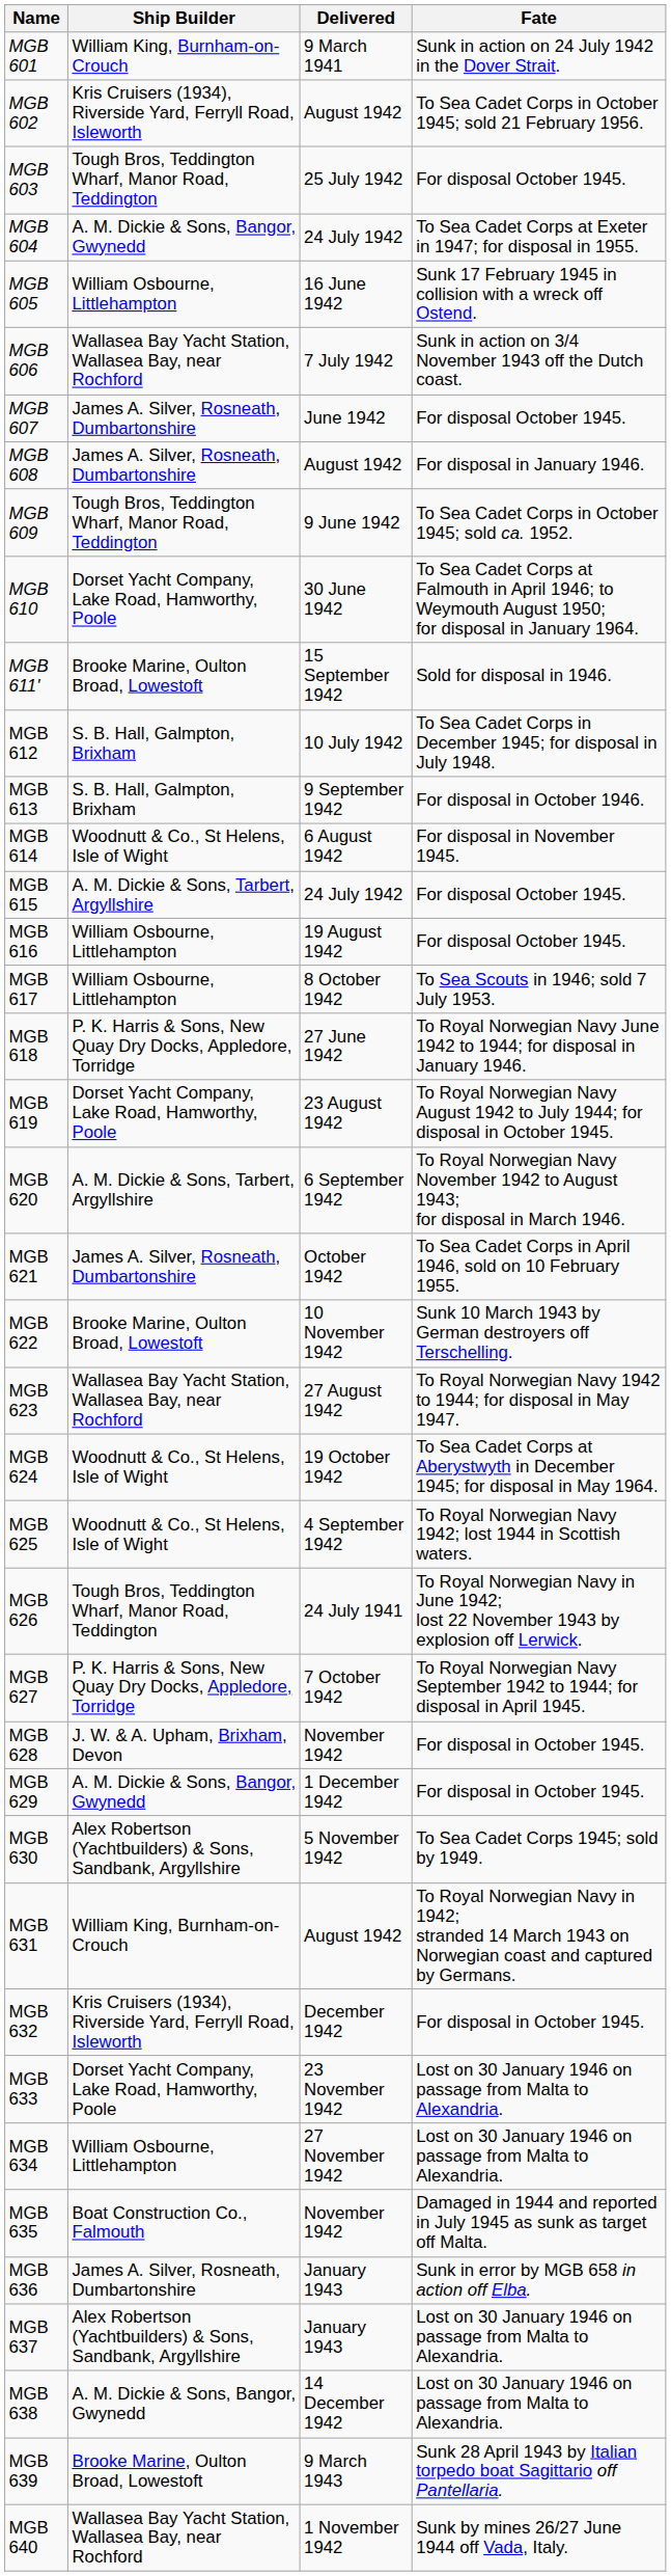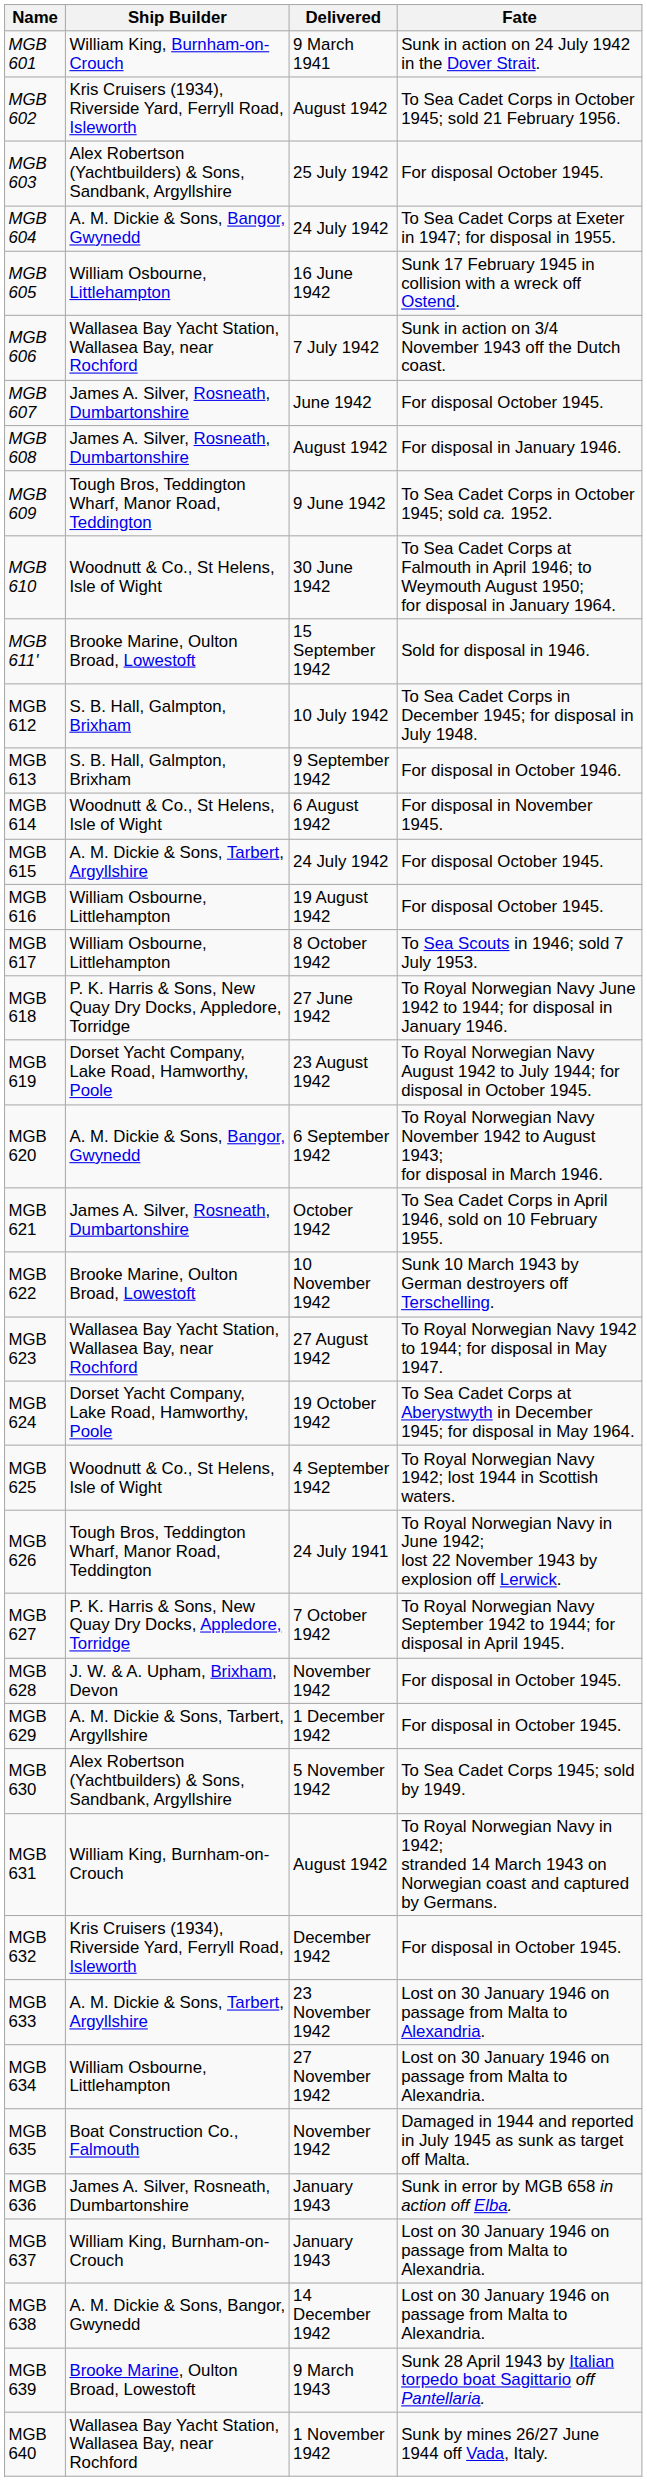 <table class="wikitable" style="text-align:left">
 <tr>
 <th>Name</th>
 <th>Ship Builder</th>
 <th>Delivered</th>
 <th>Fate</th>
 </tr>
 <tr>
 <td><em>MGB 601</em></td>
 <td>William King, <a href='#'>Burnham-on-Crouch</a></td>
 <td>9 March 1941</td>
 <td>Sunk in action on 24 July 1942 in the <a href='#'>Dover Strait</a>.</td>
 </tr>
 <tr>
 <td><em>MGB 602</em></td>
 <td>Kris Cruisers (1934), Riverside Yard, Ferryll Road, <a href='#'>Isleworth</a></td>
 <td>August 1942</td>
 <td>To Sea Cadet Corps in October 1945; sold 21 February 1956.</td>
 </tr>
 <tr>
 <td><em>MGB 603</em></td>
-<td>Tough Bros, Teddington Wharf, Manor Road, <a href='#'>Teddington</a></td>
+<td>Alex Robertson (Yachtbuilders) & Sons, Sandbank, Argyllshire</td>
 <td>25 July 1942</td>
 <td>For disposal October 1945.</td>
 </tr>
 <tr>
 <td><em>MGB 604</em></td>
 <td>A. M. Dickie & Sons, <a href='#'>Bangor, Gwynedd</a></td>
 <td>24 July 1942</td>
 <td>To Sea Cadet Corps at Exeter in 1947; for disposal in 1955.</td>
 </tr>
 <tr>
 <td><em>MGB 605</em></td>
 <td>William Osbourne, <a href='#'>Littlehampton</a></td>
 <td>16 June 1942</td>
 <td>Sunk 17 February 1945 in collision with a wreck off <a href='#'>Ostend</a>.</td>
 </tr>
 <tr>
 <td><em>MGB 606</em></td>
 <td>Wallasea Bay Yacht Station, Wallasea Bay, near <a href='#'>Rochford</a></td>
 <td>7 July 1942</td>
 <td>Sunk in action on 3/4 November 1943 off the Dutch coast.</td>
 </tr>
 <tr>
 <td><em>MGB 607</em></td>
 <td>James A. Silver, <a href='#'>Rosneath</a>, <a href='#'>Dumbartonshire</a></td>
 <td>June 1942</td>
 <td>For disposal October 1945.</td>
 </tr>
 <tr>
 <td><em>MGB 608</em></td>
 <td>James A. Silver, <a href='#'>Rosneath</a>, <a href='#'>Dumbartonshire</a></td>
 <td>August 1942</td>
 <td>For disposal in January 1946.</td>
 </tr>
 <tr>
 <td><em>MGB 609</em></td>
 <td>Tough Bros, Teddington Wharf, Manor Road, <a href='#'>Teddington</a></td>
 <td>9 June 1942</td>
 <td>To Sea Cadet Corps in October 1945; sold <em>ca.</em> 1952.</td>
 </tr>
 <tr>
 <td><em>MGB 610</em></td>
-<td>Dorset Yacht Company, Lake Road, Hamworthy, <a href='#'>Poole</a></td>
+<td>Woodnutt & Co., St Helens, Isle of Wight</td>
 <td>30 June 1942</td>
 <td>To Sea Cadet Corps at Falmouth in April 1946; to Weymouth August 1950; <br>for disposal in January 1964.</td>
 </tr>
 <tr>
 <td><em>MGB 611'</td>
 <td>Brooke Marine, Oulton Broad, <a href='#'>Lowestoft</a></td>
 <td>15 September 1942</td>
 <td>Sold for disposal in 1946.</td>
 </tr>
 <tr>
 <td></em>MGB 612<em></td>
 <td>S. B. Hall, Galmpton, <a href='#'>Brixham</a></td>
 <td>10 July 1942</td>
 <td>To Sea Cadet Corps in December 1945; for disposal in July 1948.</td>
 </tr>
 <tr>
 <td></em>MGB 613<em></td>
 <td>S. B. Hall, Galmpton, Brixham</td>
 <td>9 September 1942</td>
 <td>For disposal in October 1946.</td>
 </tr>
 <tr>
 <td></em>MGB 614<em></td>
 <td>Woodnutt & Co., St Helens, Isle of Wight</td>
 <td>6 August 1942</td>
 <td>For disposal in November 1945.</td>
 </tr>
 <tr>
 <td></em>MGB 615<em></td>
 <td>A. M. Dickie & Sons, <a href='#'>Tarbert</a>, <a href='#'>Argyllshire</a></td>
 <td>24 July 1942</td>
 <td>For disposal October 1945.</td>
 </tr>
 <tr>
 <td></em>MGB 616<em></td>
 <td>William Osbourne, Littlehampton</td>
 <td>19 August 1942</td>
 <td>For disposal October 1945.</td>
 </tr>
 <tr>
 <td></em>MGB 617<em></td>
 <td>William Osbourne, Littlehampton</td>
 <td>8 October 1942</td>
 <td>To <a href='#'>Sea Scouts</a> in 1946; sold 7 July 1953.</td>
 </tr>
 <tr>
 <td></em>MGB 618<em></td>
 <td>P. K. Harris & Sons, New Quay Dry Docks, Appledore, Torridge</td>
 <td>27 June 1942</td>
 <td>To Royal Norwegian Navy June 1942 to 1944; for disposal in January 1946.</td>
 </tr>
 <tr>
 <td></em>MGB 619<em></td>
 <td>Dorset Yacht Company, Lake Road, Hamworthy, <a href='#'>Poole</a></td>
 <td>23 August 1942</td>
 <td>To Royal Norwegian Navy August 1942 to July 1944; for disposal in October 1945.</td>
 </tr>
 <tr>
 <td></em>MGB 620<em></td>
-<td>A. M. Dickie & Sons, Tarbert, Argyllshire</td>
+<td>A. M. Dickie & Sons, <a href='#'>Bangor, Gwynedd</a></td>
 <td>6 September 1942</td>
 <td>To Royal Norwegian Navy November 1942 to August 1943; <br>for disposal in March 1946.</td>
 </tr>
 <tr>
 <td></em>MGB 621<em></td>
 <td>James A. Silver, <a href='#'>Rosneath</a>, <a href='#'>Dumbartonshire</a></td>
 <td>October 1942</td>
 <td>To Sea Cadet Corps in April 1946, sold on 10 February 1955.</td>
 </tr>
 <tr>
 <td></em>MGB 622<em></td>
 <td>Brooke Marine, Oulton Broad, <a href='#'>Lowestoft</a></td>
 <td>10 November 1942</td>
 <td>Sunk 10 March 1943 by German destroyers off <a href='#'>Terschelling</a>.</td>
 </tr>
 <tr>
 <td></em>MGB 623<em></td>
 <td>Wallasea Bay Yacht Station, Wallasea Bay, near <a href='#'>Rochford</a></td>
 <td>27 August 1942</td>
 <td>To Royal Norwegian Navy 1942 to 1944; for disposal in May 1947.</td>
 </tr>
 <tr>
 <td></em>MGB 624<em></td>
-<td>Woodnutt & Co., St Helens, Isle of Wight</td>
+<td>Dorset Yacht Company, Lake Road, Hamworthy, <a href='#'>Poole</a></td>
 <td>19 October 1942</td>
 <td>To Sea Cadet Corps at <a href='#'>Aberystwyth</a> in December 1945; for disposal in May 1964.</td>
 </tr>
 <tr>
 <td></em>MGB 625<em></td>
 <td>Woodnutt & Co., St Helens, Isle of Wight</td>
 <td>4 September 1942</td>
 <td>To Royal Norwegian Navy 1942; lost 1944 in Scottish waters.</td>
 </tr>
 <tr>
 <td></em>MGB 626<em></td>
 <td>Tough Bros, Teddington Wharf, Manor Road, Teddington</td>
 <td>24 July 1941</td>
 <td>To Royal Norwegian Navy in June 1942; <br>lost 22 November 1943 by explosion off <a href='#'>Lerwick</a>.</td>
 </tr>
 <tr>
 <td></em>MGB 627<em></td>
 <td>P. K. Harris & Sons, New Quay Dry Docks, <a href='#'>Appledore, Torridge</a></td>
 <td>7 October 1942</td>
 <td>To Royal Norwegian Navy September 1942 to 1944; for disposal in April 1945.</td>
 </tr>
 <tr>
 <td></em>MGB 628<em></td>
 <td>J. W. & A. Upham, <a href='#'>Brixham</a>, Devon</td>
 <td>November 1942</td>
 <td>For disposal in October 1945.</td>
 </tr>
 <tr>
 <td></em>MGB 629<em></td>
-<td>A. M. Dickie & Sons, <a href='#'>Bangor, Gwynedd</a></td>
+<td>A. M. Dickie & Sons, Tarbert, Argyllshire</td>
 <td>1 December 1942</td>
 <td>For disposal in October 1945.</td>
 </tr>
 <tr>
 <td></em>MGB 630<em></td>
 <td>Alex Robertson (Yachtbuilders) & Sons, Sandbank, Argyllshire</td>
 <td>5 November 1942</td>
 <td>To Sea Cadet Corps 1945; sold by 1949.</td>
 </tr>
 <tr>
 <td></em>MGB 631<em></td>
 <td>William King, Burnham-on-Crouch</td>
 <td>August 1942</td>
 <td>To Royal Norwegian Navy in 1942; <br>stranded 14 March 1943 on Norwegian coast and captured by Germans.</td>
 </tr>
 <tr>
 <td></em>MGB 632<em></td>
 <td>Kris Cruisers (1934), Riverside Yard, Ferryll Road, <a href='#'>Isleworth</a></td>
 <td>December 1942</td>
 <td>For disposal in October 1945.</td>
 </tr>
 <tr>
 <td></em>MGB 633<em></td>
-<td>Dorset Yacht Company, Lake Road, Hamworthy, Poole</td>
+<td>A. M. Dickie & Sons, <a href='#'>Tarbert</a>, <a href='#'>Argyllshire</a></td>
 <td>23 November 1942</td>
 <td>Lost on 30 January 1946 on passage from Malta to <a href='#'>Alexandria</a>.</td>
 </tr>
 <tr>
 <td></em>MGB 634<em></td>
 <td>William Osbourne, Littlehampton</td>
 <td>27 November 1942</td>
 <td>Lost on 30 January 1946 on passage from Malta to Alexandria.</td>
 </tr>
 <tr>
 <td></em>MGB 635<em></td>
 <td>Boat Construction Co., <a href='#'>Falmouth</a></td>
 <td>November 1942</td>
 <td>Damaged in 1944 and reported in July 1945 as sunk as target off Malta.</td>
 </tr>
 <tr>
 <td></em>MGB 636<em></td>
 <td>James A. Silver, Rosneath, Dumbartonshire</td>
 <td>January 1943</td>
 <td>Sunk in error by </em>MGB 658<em> in action off <a href='#'>Elba</a>.</td>
 </tr>
 <tr>
 <td></em>MGB 637<em></td>
-<td>Alex Robertson (Yachtbuilders) & Sons, Sandbank, Argyllshire</td>
+<td>William King, Burnham-on-Crouch</td>
 <td>January 1943</td>
 <td>Lost on 30 January 1946 on passage from Malta to Alexandria.</td>
 </tr>
 <tr>
 <td></em>MGB 638<em></td>
 <td>A. M. Dickie & Sons, Bangor, Gwynedd</td>
 <td>14 December 1942</td>
 <td>Lost on 30 January 1946 on passage from Malta to Alexandria.</td>
 </tr>
 <tr>
 <td></em>MGB 639<em></td>
 <td><a href='#'>Brooke Marine</a>, Oulton Broad, Lowestoft</td>
 <td>9 March 1943</td>
 <td>Sunk 28 April 1943 by <a href='#'>Italian torpedo boat </em>Sagittario<em></a> off <a href='#'>Pantellaria</a>.</td>
 </tr>
 <tr>
 <td></em>MGB 640<em></td>
 <td>Wallasea Bay Yacht Station, Wallasea Bay, near Rochford</td>
 <td>1 November 1942</td>
 <td>Sunk by mines 26/27 June 1944 off <a href='#'>Vada</a>, Italy.</td>
 </tr>
 </table>
